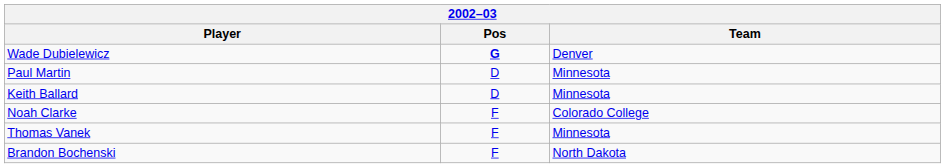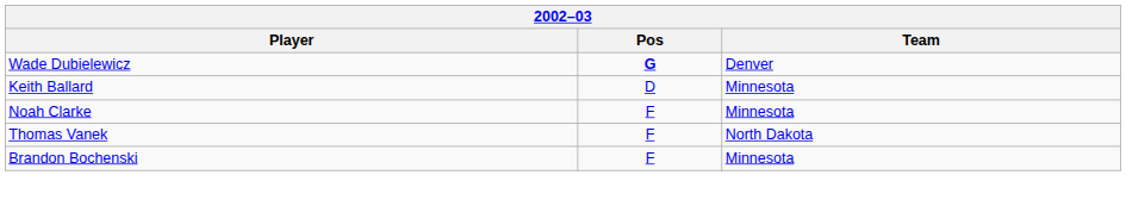 <table class="wikitable" width=95%>
 <tr>
 <th colspan=3><a href='#'>2002–03</a></th>
 </tr>
 <tr>
 <th>Player</th>
 <th>Pos</th>
 <th>Team</th>
 </tr>
 <tr>
 <td><a href='#'>Wade Dubielewicz</a></td>
 <td align=center><strong><a href='#'>G</a></strong></td>
 <td><a href='#'>Denver</a></td>
 </tr>
 <tr>
-<td><a href='#'>Paul Martin</a></td>
-<td align=center><a href='#'>D</a></td>
-<td><a href='#'>Minnesota</a></td>
-</tr>
-<tr>
 <td><a href='#'>Keith Ballard</a></td>
 <td align=center><a href='#'>D</a></td>
 <td><a href='#'>Minnesota</a></td>
 </tr>
 <tr>
 <td><a href='#'>Noah Clarke</a></td>
 <td align=center><a href='#'>F</a></td>
-<td><a href='#'>Colorado College</a></td>
+<td><a href='#'>Minnesota</a></td>
 </tr>
 <tr>
 <td><a href='#'>Thomas Vanek</a></td>
 <td align=center><a href='#'>F</a></td>
-<td><a href='#'>Minnesota</a></td>
+<td><a href='#'>North Dakota</a></td>
 </tr>
 <tr>
 <td><a href='#'>Brandon Bochenski</a></td>
 <td align=center><a href='#'>F</a></td>
-<td><a href='#'>North Dakota</a></td>
+<td><a href='#'>Minnesota</a></td>
 </tr>
 </table>
